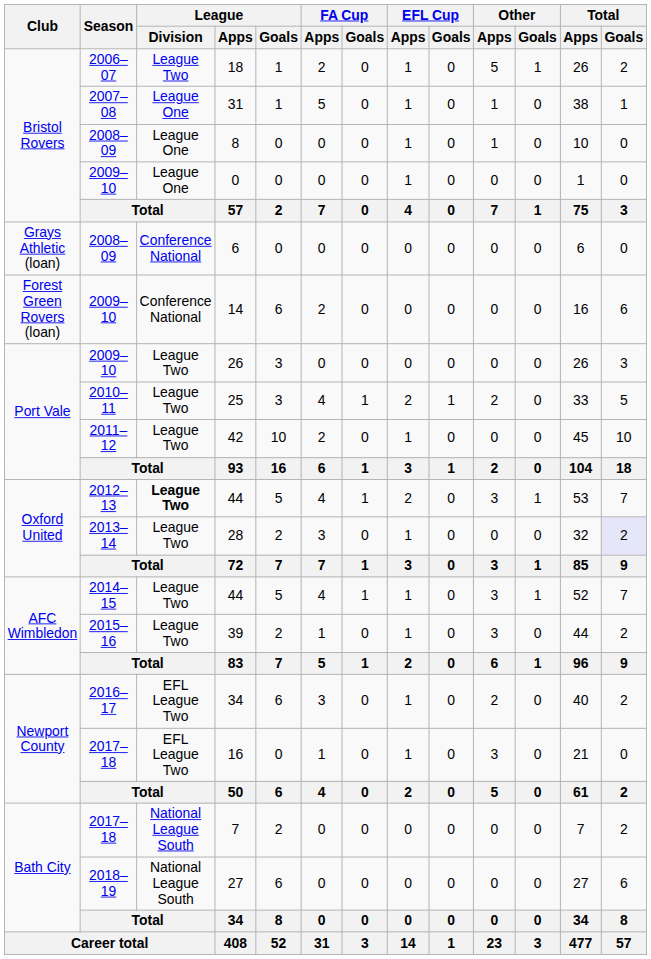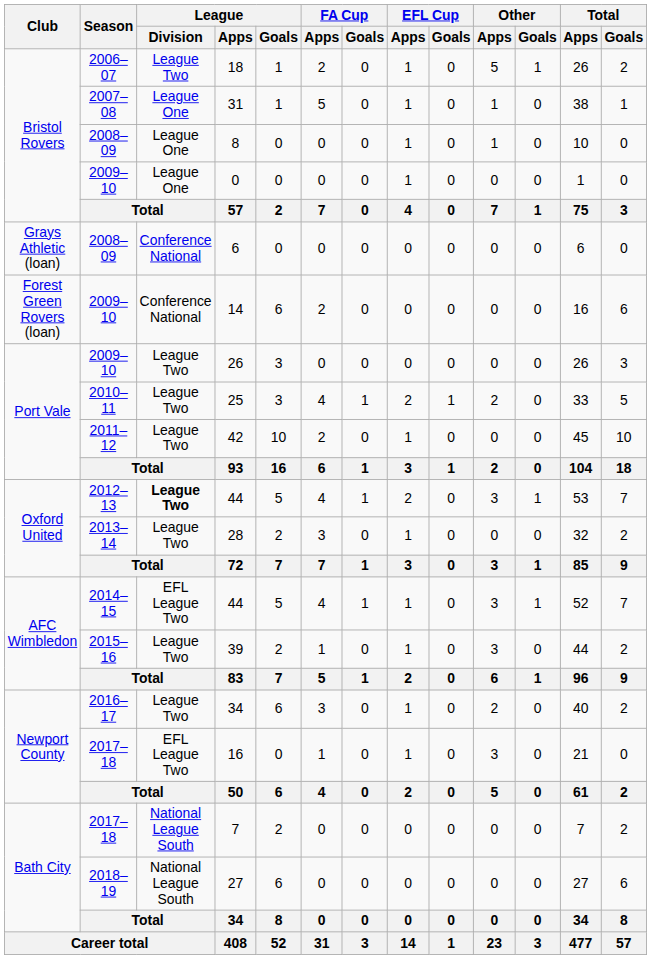 <table class="wikitable" style="text-align:center">
 <tr>
 <th rowspan="2">Club</th>
 <th rowspan="2">Season</th>
 <th colspan="3">League</th>
 <th colspan="2"><a href='#'>FA Cup</a></th>
 <th colspan="2"><a href='#'>EFL Cup</a></th>
 <th colspan="2">Other</th>
 <th colspan="2">Total</th>
 </tr>
 <tr>
 <th>Division</th>
 <th>Apps</th>
 <th>Goals</th>
 <th>Apps</th>
 <th>Goals</th>
 <th>Apps</th>
 <th>Goals</th>
 <th>Apps</th>
 <th>Goals</th>
 <th>Apps</th>
 <th>Goals</th>
 </tr>
 <tr>
 <td rowspan="5"><a href='#'>Bristol Rovers</a></td>
 <td><a href='#'>2006–07</a></td>
 <td><a href='#'>League Two</a></td>
 <td>18</td>
 <td>1</td>
 <td>2</td>
 <td>0</td>
 <td>1</td>
 <td>0</td>
 <td>5</td>
 <td>1</td>
 <td>26</td>
 <td>2</td>
 </tr>
 <tr>
 <td><a href='#'>2007–08</a></td>
 <td><a href='#'>League One</a></td>
 <td>31</td>
 <td>1</td>
 <td>5</td>
 <td>0</td>
 <td>1</td>
 <td>0</td>
 <td>1</td>
 <td>0</td>
 <td>38</td>
 <td>1</td>
 </tr>
 <tr>
 <td><a href='#'>2008–09</a></td>
 <td>League One</td>
 <td>8</td>
 <td>0</td>
 <td>0</td>
 <td>0</td>
 <td>1</td>
 <td>0</td>
 <td>1</td>
 <td>0</td>
 <td>10</td>
 <td>0</td>
 </tr>
 <tr>
 <td><a href='#'>2009–10</a></td>
 <td>League One</td>
 <td>0</td>
 <td>0</td>
 <td>0</td>
 <td>0</td>
 <td>1</td>
 <td>0</td>
 <td>0</td>
 <td>0</td>
 <td>1</td>
 <td>0</td>
 </tr>
 <tr>
 <th colspan="2">Total</th>
 <th>57</th>
 <th>2</th>
 <th>7</th>
 <th>0</th>
 <th>4</th>
 <th>0</th>
 <th>7</th>
 <th>1</th>
 <th>75</th>
 <th>3</th>
 </tr>
 <tr>
 <td><a href='#'>Grays Athletic</a> (loan)</td>
 <td><a href='#'>2008–09</a></td>
 <td><a href='#'>Conference National</a></td>
 <td>6</td>
 <td>0</td>
 <td>0</td>
 <td>0</td>
 <td>0</td>
 <td>0</td>
 <td>0</td>
 <td>0</td>
 <td>6</td>
 <td>0</td>
 </tr>
 <tr>
 <td><a href='#'>Forest Green Rovers</a> (loan)</td>
 <td><a href='#'>2009–10</a></td>
 <td>Conference National</td>
 <td>14</td>
 <td>6</td>
 <td>2</td>
 <td>0</td>
 <td>0</td>
 <td>0</td>
 <td>0</td>
 <td>0</td>
 <td>16</td>
 <td>6</td>
 </tr>
 <tr>
 <td rowspan="4"><a href='#'>Port Vale</a></td>
 <td><a href='#'>2009–10</a></td>
 <td>League Two</td>
 <td>26</td>
 <td>3</td>
 <td>0</td>
 <td>0</td>
 <td>0</td>
 <td>0</td>
 <td>0</td>
 <td>0</td>
 <td>26</td>
 <td>3</td>
 </tr>
 <tr>
 <td><a href='#'>2010–11</a></td>
 <td>League Two</td>
 <td>25</td>
 <td>3</td>
 <td>4</td>
 <td>1</td>
 <td>2</td>
 <td>1</td>
 <td>2</td>
 <td>0</td>
 <td>33</td>
 <td>5</td>
 </tr>
 <tr>
 <td><a href='#'>2011–12</a></td>
 <td>League Two</td>
 <td>42</td>
 <td>10</td>
 <td>2</td>
 <td>0</td>
 <td>1</td>
 <td>0</td>
 <td>0</td>
 <td>0</td>
 <td>45</td>
 <td>10</td>
 </tr>
 <tr>
 <th colspan="2">Total</th>
 <th>93</th>
 <th>16</th>
 <th>6</th>
 <th>1</th>
 <th>3</th>
 <th>1</th>
 <th>2</th>
 <th>0</th>
 <th>104</th>
 <th>18</th>
 </tr>
 <tr>
 <td rowspan="3"><a href='#'>Oxford United</a></td>
 <td><a href='#'>2012–13</a></td>
 <td><strong>League Two</strong></td>
 <td>44</td>
 <td>5</td>
 <td>4</td>
 <td>1</td>
 <td>2</td>
 <td>0</td>
 <td>3</td>
 <td>1</td>
 <td>53</td>
 <td>7</td>
 </tr>
 <tr>
 <td><a href='#'>2013–14</a></td>
 <td>League Two</td>
 <td>28</td>
 <td>2</td>
 <td>3</td>
 <td>0</td>
 <td>1</td>
 <td>0</td>
 <td>0</td>
 <td>0</td>
 <td>32</td>
-<td style="background: lavender;">2</td>
+<td>2</td>
 </tr>
 <tr>
 <th colspan="2">Total</th>
 <th>72</th>
 <th>7</th>
 <th>7</th>
 <th>1</th>
 <th>3</th>
 <th>0</th>
 <th>3</th>
 <th>1</th>
 <th>85</th>
 <th>9</th>
 </tr>
 <tr>
 <td rowspan="3"><a href='#'>AFC Wimbledon</a></td>
 <td><a href='#'>2014–15</a></td>
-<td>League Two</td>
+<td>EFL League Two</td>
 <td>44</td>
 <td>5</td>
 <td>4</td>
 <td>1</td>
 <td>1</td>
 <td>0</td>
 <td>3</td>
 <td>1</td>
 <td>52</td>
 <td>7</td>
 </tr>
 <tr>
 <td><a href='#'>2015–16</a></td>
 <td>League Two</td>
 <td>39</td>
 <td>2</td>
 <td>1</td>
 <td>0</td>
 <td>1</td>
 <td>0</td>
 <td>3</td>
 <td>0</td>
 <td>44</td>
 <td>2</td>
 </tr>
 <tr>
 <th colspan="2">Total</th>
 <th>83</th>
 <th>7</th>
 <th>5</th>
 <th>1</th>
 <th>2</th>
 <th>0</th>
 <th>6</th>
 <th>1</th>
 <th>96</th>
 <th>9</th>
 </tr>
 <tr>
 <td rowspan="3"><a href='#'>Newport County</a></td>
 <td><a href='#'>2016–17</a></td>
-<td>EFL League Two</td>
+<td>League Two</td>
 <td>34</td>
 <td>6</td>
 <td>3</td>
 <td>0</td>
 <td>1</td>
 <td>0</td>
 <td>2</td>
 <td>0</td>
 <td>40</td>
 <td>2</td>
 </tr>
 <tr>
 <td><a href='#'>2017–18</a></td>
 <td>EFL League Two</td>
 <td>16</td>
 <td>0</td>
 <td>1</td>
 <td>0</td>
 <td>1</td>
 <td>0</td>
 <td>3</td>
 <td>0</td>
 <td>21</td>
 <td>0</td>
 </tr>
 <tr>
 <th colspan="2">Total</th>
 <th>50</th>
 <th>6</th>
 <th>4</th>
 <th>0</th>
 <th>2</th>
 <th>0</th>
 <th>5</th>
 <th>0</th>
 <th>61</th>
 <th>2</th>
 </tr>
 <tr>
 <td rowspan="3"><a href='#'>Bath City</a></td>
 <td><a href='#'>2017–18</a></td>
 <td><a href='#'>National League South</a></td>
 <td>7</td>
 <td>2</td>
 <td>0</td>
 <td>0</td>
 <td>0</td>
 <td>0</td>
 <td>0</td>
 <td>0</td>
 <td>7</td>
 <td>2</td>
 </tr>
 <tr>
 <td><a href='#'>2018–19</a></td>
 <td>National League South</td>
 <td>27</td>
 <td>6</td>
 <td>0</td>
 <td>0</td>
 <td>0</td>
 <td>0</td>
 <td>0</td>
 <td>0</td>
 <td>27</td>
 <td>6</td>
 </tr>
 <tr>
 <th colspan="2">Total</th>
 <th>34</th>
 <th>8</th>
 <th>0</th>
 <th>0</th>
 <th>0</th>
 <th>0</th>
 <th>0</th>
 <th>0</th>
 <th>34</th>
 <th>8</th>
 </tr>
 <tr>
 <th colspan="3">Career total</th>
 <th>408</th>
 <th>52</th>
 <th>31</th>
 <th>3</th>
 <th>14</th>
 <th>1</th>
 <th>23</th>
 <th>3</th>
 <th>477</th>
 <th>57</th>
 </tr>
 </table>
